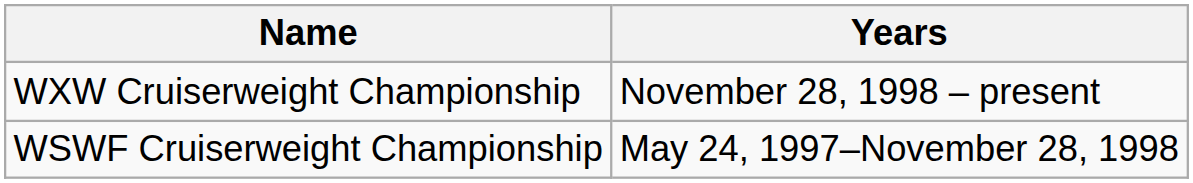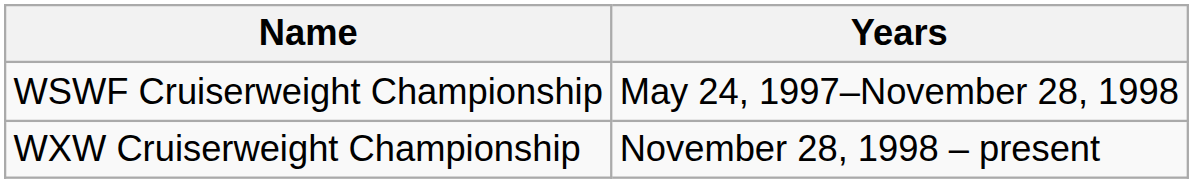 <table class="wikitable" border="1">
 <tr>
 <th>Name</th>
 <th>Years</th>
 </tr>
 <tr>
+<td>WSWF Cruiserweight Championship</td>
+<td>May 24, 1997–November 28, 1998</td>
+</tr>
+<tr>
 <td>WXW Cruiserweight Championship</td>
 <td>November 28, 1998 – present</td>
 </tr>
-<tr>
-<td>WSWF Cruiserweight Championship</td>
-<td>May 24, 1997–November 28, 1998</td>
-</tr>
 </table>
